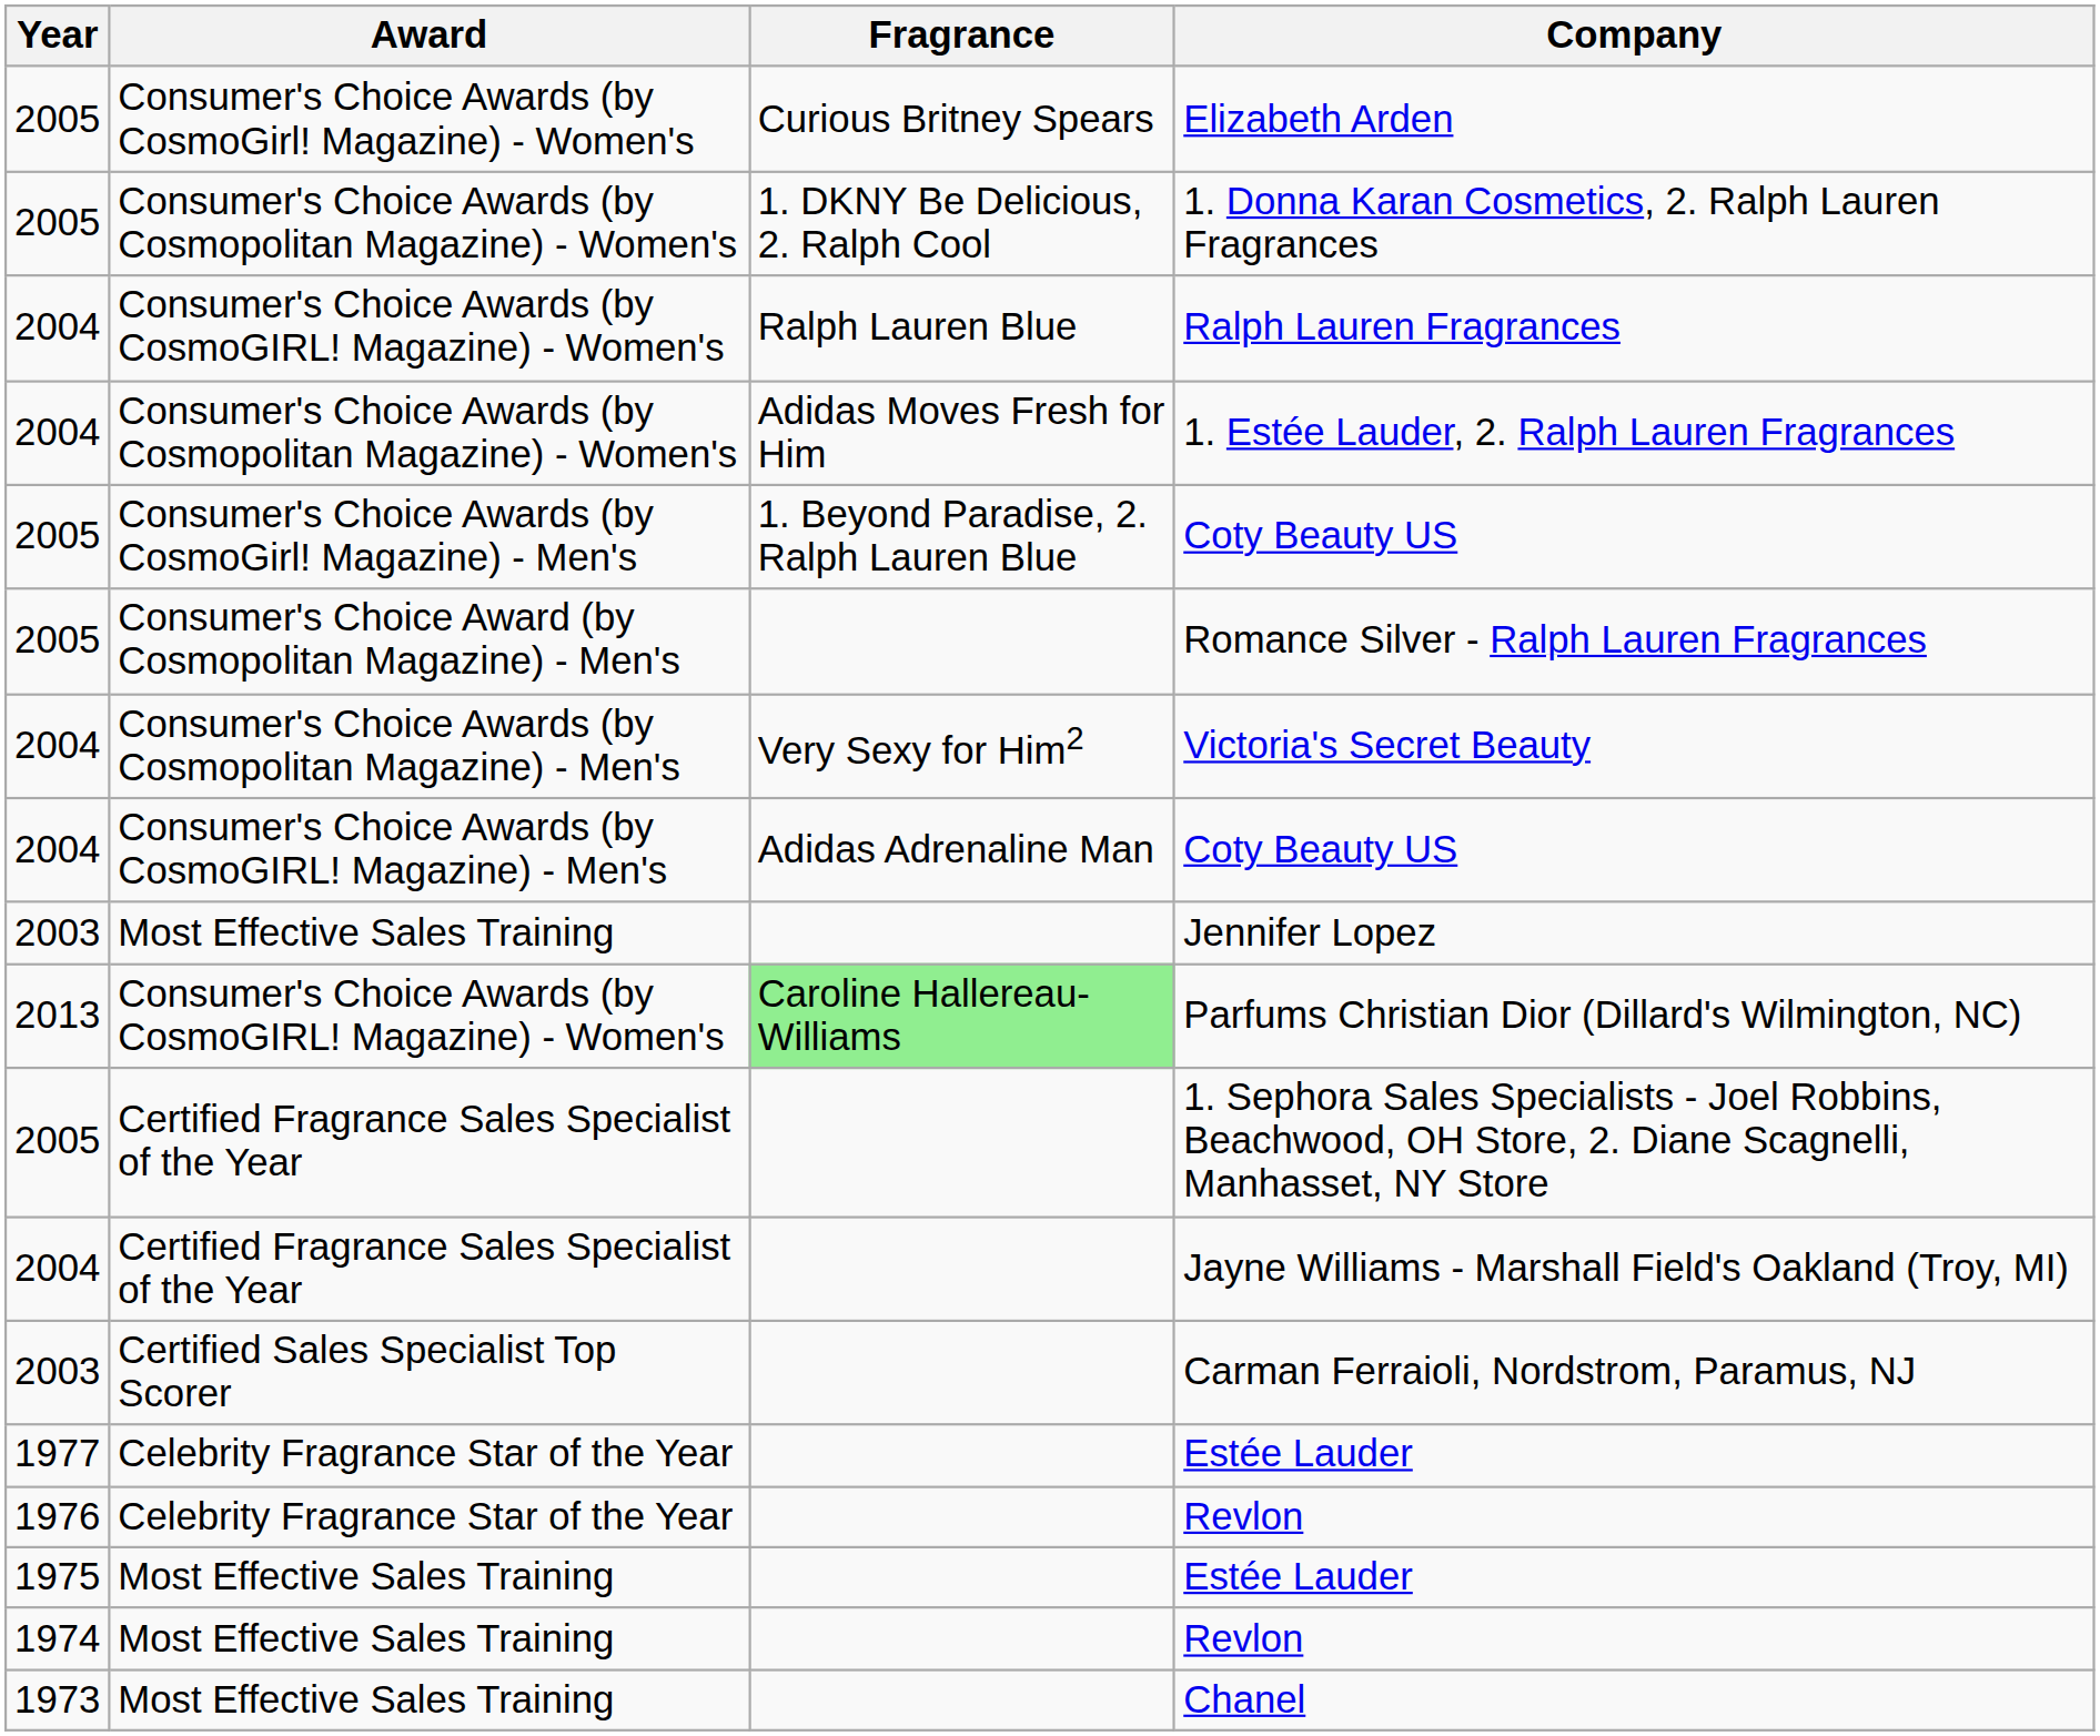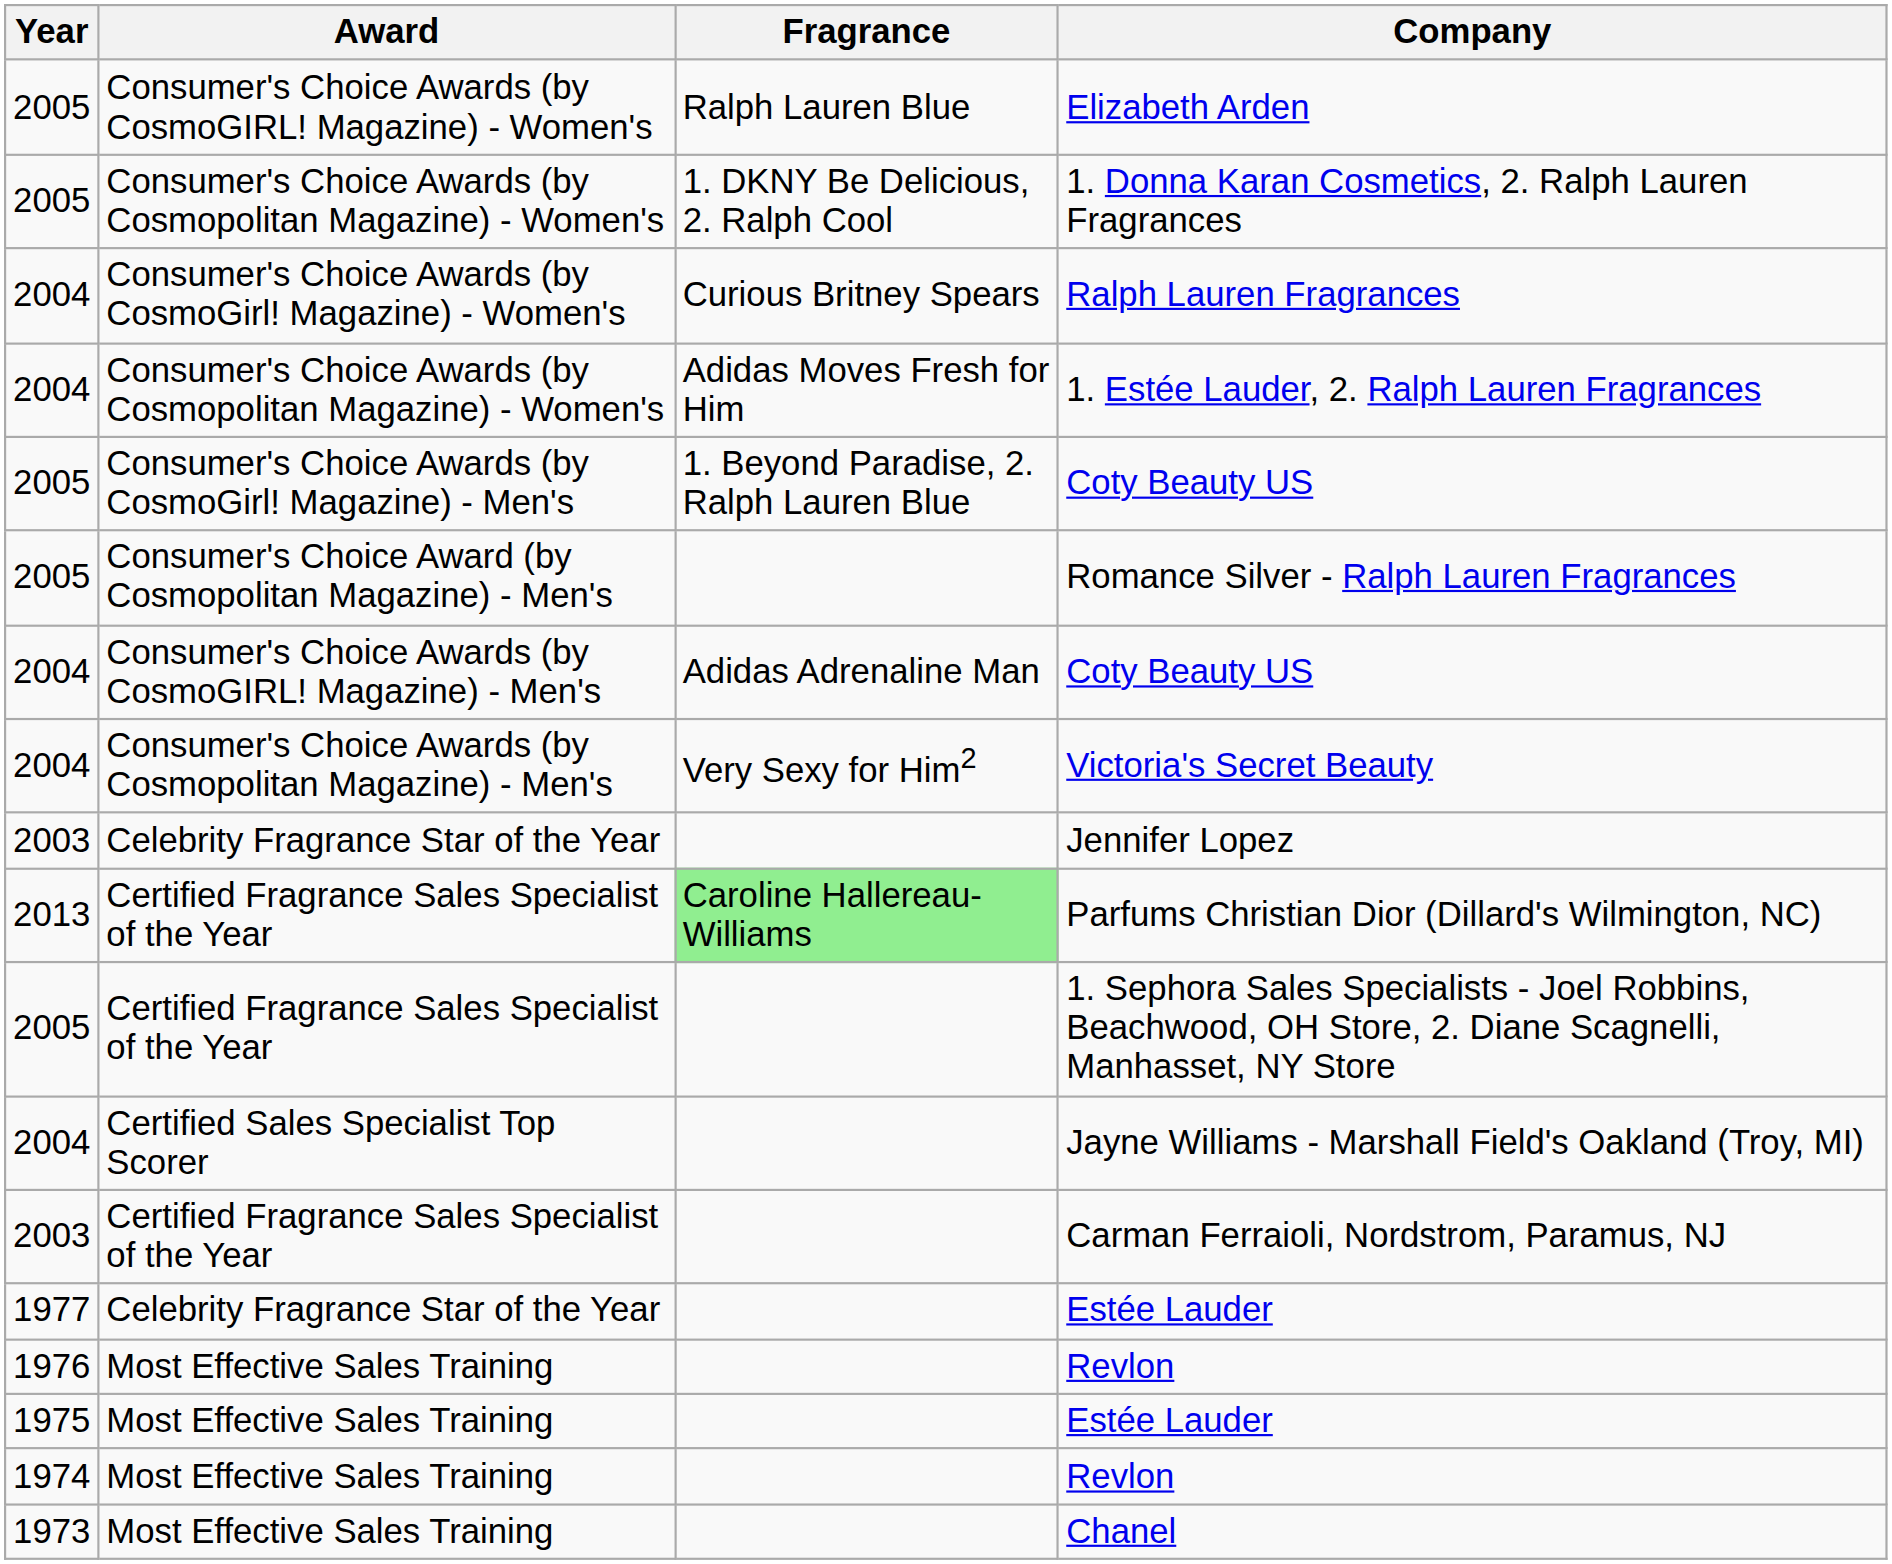 <table class="wikitable sortable">
 <tr>
 <th>Year</th>
 <th>Award</th>
 <th>Fragrance</th>
 <th>Company</th>
 </tr>
 <tr>
 <td>2005</td>
-<td>Consumer's Choice Awards (by CosmoGirl! Magazine) - Women's</td>
-<td>Curious Britney Spears</td>
+<td>Consumer's Choice Awards (by CosmoGIRL! Magazine) - Women's</td>
+<td>Ralph Lauren Blue</td>
 <td><a href='#'>Elizabeth Arden</a></td>
 </tr>
 <tr>
 <td>2005</td>
 <td>Consumer's Choice Awards (by Cosmopolitan Magazine) - Women's</td>
 <td>1. DKNY Be Delicious, 2. Ralph Cool</td>
 <td>1. <a href='#'>Donna Karan Cosmetics</a>, 2. Ralph Lauren Fragrances</td>
 </tr>
 <tr>
 <td>2004</td>
-<td>Consumer's Choice Awards (by CosmoGIRL! Magazine) - Women's</td>
-<td>Ralph Lauren Blue</td>
+<td>Consumer's Choice Awards (by CosmoGirl! Magazine) - Women's</td>
+<td>Curious Britney Spears</td>
 <td><a href='#'>Ralph Lauren Fragrances</a></td>
 </tr>
 <tr>
 <td>2004</td>
 <td>Consumer's Choice Awards (by Cosmopolitan Magazine) - Women's</td>
 <td>Adidas Moves Fresh for Him</td>
 <td>1. <a href='#'>Estée Lauder</a>, 2. <a href='#'>Ralph Lauren Fragrances</a></td>
 </tr>
 <tr>
 <td>2005</td>
 <td>Consumer's Choice Awards (by CosmoGirl! Magazine) - Men's</td>
 <td>1. Beyond Paradise, 2. Ralph Lauren Blue</td>
 <td><a href='#'>Coty Beauty US</a></td>
 </tr>
 <tr>
 <td>2005</td>
 <td>Consumer's Choice Award (by Cosmopolitan Magazine) - Men's</td>
 <td></td>
 <td>Romance Silver - <a href='#'>Ralph Lauren Fragrances</a></td>
 </tr>
 <tr>
 <td>2004</td>
+<td>Consumer's Choice Awards (by CosmoGIRL! Magazine) - Men's</td>
+<td>Adidas Adrenaline Man</td>
+<td><a href='#'>Coty Beauty US</a></td>
+</tr>
+<tr>
+<td>2004</td>
 <td>Consumer's Choice Awards (by Cosmopolitan Magazine) - Men's</td>
 <td>Very Sexy for Him<sup>2</sup></td>
 <td><a href='#'>Victoria's Secret Beauty</a></td>
 </tr>
 <tr>
-<td>2004</td>
-<td>Consumer's Choice Awards (by CosmoGIRL! Magazine) - Men's</td>
-<td>Adidas Adrenaline Man</td>
-<td><a href='#'>Coty Beauty US</a></td>
-</tr>
-<tr>
 <td>2003</td>
-<td>Most Effective Sales Training</td>
+<td>Celebrity Fragrance Star of the Year</td>
 <td></td>
 <td>Jennifer Lopez</td>
 </tr>
 <tr>
 <td>2013</td>
-<td>Consumer's Choice Awards (by CosmoGIRL! Magazine) - Women's</td>
+<td>Certified Fragrance Sales Specialist of the Year</td>
 <td style="background: lightgreen;">Caroline Hallereau-Williams</td>
 <td>Parfums Christian Dior (Dillard's Wilmington, NC)</td>
 </tr>
 <tr>
 <td>2005</td>
 <td>Certified Fragrance Sales Specialist of the Year</td>
 <td></td>
 <td>1. Sephora Sales Specialists - Joel Robbins, Beachwood, OH Store, 2. Diane Scagnelli, Manhasset, NY Store</td>
 </tr>
 <tr>
 <td>2004</td>
-<td>Certified Fragrance Sales Specialist of the Year</td>
+<td>Certified Sales Specialist Top Scorer</td>
 <td></td>
 <td>Jayne Williams - Marshall Field's Oakland (Troy, MI)</td>
 </tr>
 <tr>
 <td>2003</td>
-<td>Certified Sales Specialist Top Scorer</td>
+<td>Certified Fragrance Sales Specialist of the Year</td>
 <td></td>
 <td>Carman Ferraioli, Nordstrom, Paramus, NJ</td>
 </tr>
 <tr>
 <td>1977</td>
 <td>Celebrity Fragrance Star of the Year</td>
 <td></td>
 <td><a href='#'>Estée Lauder</a></td>
 </tr>
 <tr>
 <td>1976</td>
-<td>Celebrity Fragrance Star of the Year</td>
+<td>Most Effective Sales Training</td>
 <td></td>
 <td><a href='#'>Revlon</a></td>
 </tr>
 <tr>
 <td>1975</td>
 <td>Most Effective Sales Training</td>
 <td></td>
 <td><a href='#'>Estée Lauder</a></td>
 </tr>
 <tr>
 <td>1974</td>
 <td>Most Effective Sales Training</td>
 <td></td>
 <td><a href='#'>Revlon</a></td>
 </tr>
 <tr>
 <td>1973</td>
 <td>Most Effective Sales Training</td>
 <td></td>
 <td><a href='#'>Chanel</a></td>
 </tr>
 </table>
